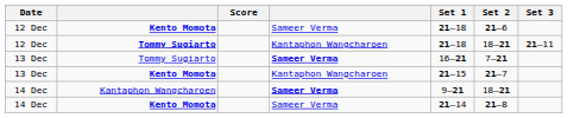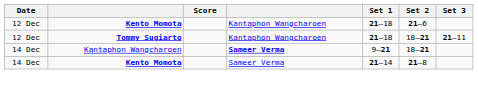 <table class="wikitable" style="text-align: center; font-size:90% ">
 <tr>
 <th width="60">Date</th>
 <th align="right" width="200"></th>
 <th width="60">Score</th>
 <th align="left" width="200"></th>
 <th width="50">Set 1</th>
 <th width="50">Set 2</th>
 <th width="50">Set 3</th>
 </tr>
 <tr>
 <td>12 Dec</td>
 <td align="right"><strong><a href='#'>Kento Momota</a> </strong></td>
 <td align="center"></td>
-<td align="left"> <a href='#'>Sameer Verma</a></td>
+<td align="left"> <a href='#'>Kantaphon Wangcharoen</a></td>
 <td><strong>21</strong>–18</td>
 <td><strong>21</strong>–6</td>
 <td></td>
 </tr>
 <tr>
 <td>12 Dec</td>
 <td align="right"><strong><a href='#'>Tommy Sugiarto</a> </strong></td>
 <td align="center"></td>
 <td align="left"> <a href='#'>Kantaphon Wangcharoen</a></td>
 <td><strong>21</strong>–18</td>
 <td>18–<strong>21</strong></td>
 <td><strong>21</strong>–11</td>
-</tr>
-<tr>
-<td>13 Dec</td>
-<td align="right"><a href='#'>Tommy Sugiarto</a> </td>
-<td align="center"></td>
-<td align="left"><strong> <a href='#'>Sameer Verma</a></strong></td>
-<td>16–<strong>21</strong></td>
-<td>7–<strong>21</strong></td>
-<td></td>
-</tr>
-<tr>
-<td>13 Dec</td>
-<td align="right"><strong><a href='#'>Kento Momota</a> </strong></td>
-<td align="center"></td>
-<td align="left"> <a href='#'>Kantaphon Wangcharoen</a></td>
-<td><strong>21</strong>–15</td>
-<td><strong>21</strong>–7</td>
-<td></td>
 </tr>
 <tr>
 <td>14 Dec</td>
 <td align="right"><a href='#'>Kantaphon Wangcharoen</a> </td>
 <td align="center"></td>
 <td align="left"><strong> <a href='#'>Sameer Verma</a></strong></td>
 <td>9–<strong>21</strong></td>
 <td>18–<strong>21</strong></td>
 <td></td>
 </tr>
 <tr>
 <td>14 Dec</td>
 <td align="right"><strong><a href='#'>Kento Momota</a> </strong></td>
 <td align="center"></td>
 <td align="left"> <a href='#'>Sameer Verma</a></td>
 <td><strong>21</strong>–14</td>
 <td><strong>21</strong>–8</td>
 <td></td>
 </tr>
 </table>
